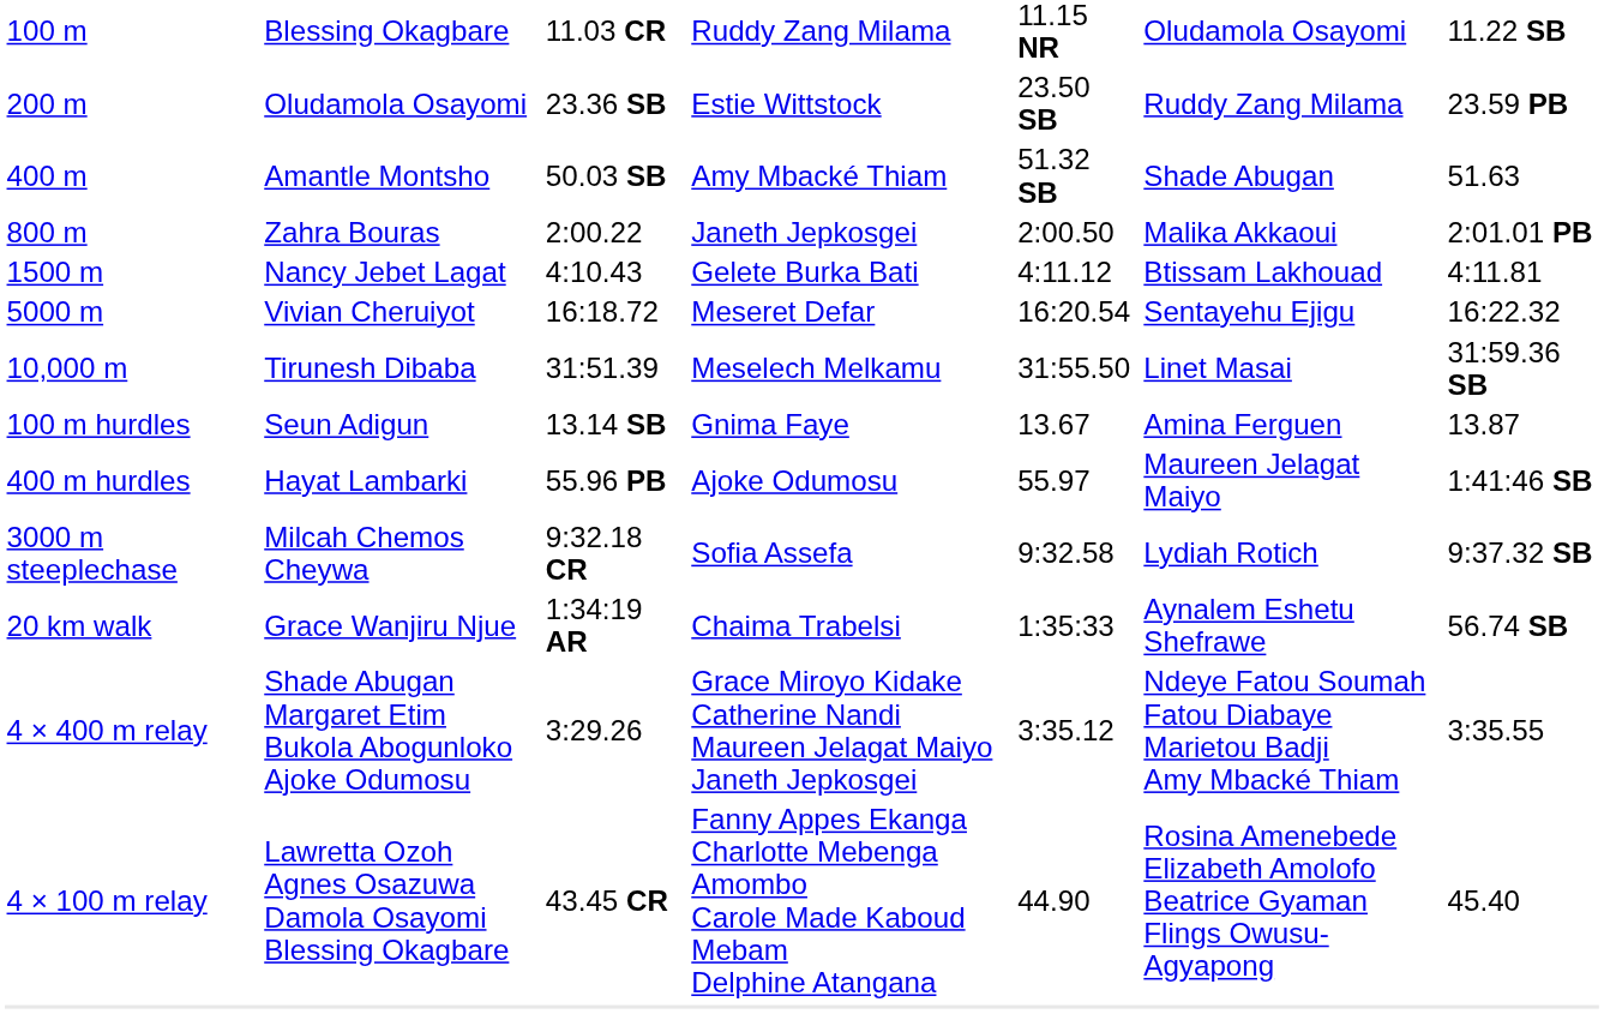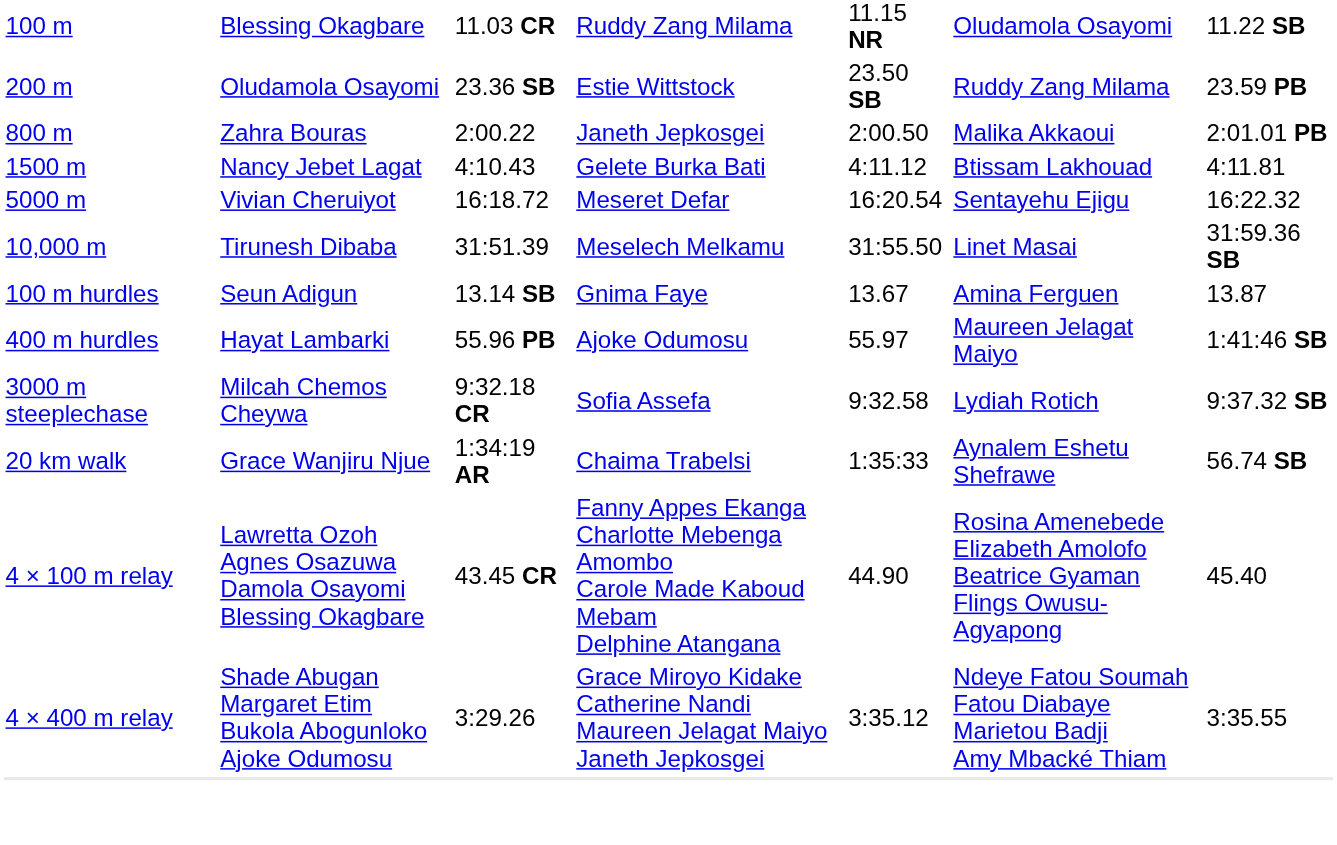 <table>
 <tr>
 <td><a href='#'>100 m</a><br></td>
 <td><a href='#'>Blessing Okagbare</a> <br> </td>
 <td>11.03 <strong>CR</strong></td>
 <td><a href='#'>Ruddy Zang Milama</a> <br> </td>
 <td>11.15 <strong>NR</strong></td>
 <td><a href='#'>Oludamola Osayomi</a> <br> </td>
 <td>11.22 <strong>SB</strong></td>
 </tr>
 <tr>
 <td><a href='#'>200 m</a><br></td>
 <td><a href='#'>Oludamola Osayomi</a> <br> </td>
 <td>23.36 <strong>SB</strong></td>
 <td><a href='#'>Estie Wittstock</a> <br> </td>
 <td>23.50 <strong>SB</strong></td>
 <td><a href='#'>Ruddy Zang Milama</a> <br> </td>
 <td>23.59 <strong>PB</strong></td>
-</tr>
-<tr>
-<td><a href='#'>400 m</a><br></td>
-<td><a href='#'>Amantle Montsho</a> <br> </td>
-<td>50.03 <strong>SB</strong></td>
-<td><a href='#'>Amy Mbacké Thiam</a> <br> </td>
-<td>51.32 <strong>SB</strong></td>
-<td><a href='#'>Shade Abugan</a> <br> </td>
-<td>51.63</td>
 </tr>
 <tr>
 <td><a href='#'>800 m</a><br></td>
 <td><a href='#'>Zahra Bouras</a> <br> </td>
 <td>2:00.22</td>
 <td><a href='#'>Janeth Jepkosgei</a> <br> </td>
 <td>2:00.50</td>
 <td><a href='#'>Malika Akkaoui</a> <br> </td>
 <td>2:01.01 <strong>PB</strong></td>
 </tr>
 <tr>
 <td><a href='#'>1500 m</a><br></td>
 <td><a href='#'>Nancy Jebet Lagat</a> <br> </td>
 <td>4:10.43</td>
 <td><a href='#'>Gelete Burka Bati</a> <br> </td>
 <td>4:11.12</td>
 <td><a href='#'>Btissam Lakhouad</a> <br> </td>
 <td>4:11.81</td>
 </tr>
 <tr>
 <td><a href='#'>5000 m</a><br></td>
 <td><a href='#'>Vivian Cheruiyot</a> <br> </td>
 <td>16:18.72</td>
 <td><a href='#'>Meseret Defar</a> <br> </td>
 <td>16:20.54</td>
 <td><a href='#'>Sentayehu Ejigu</a> <br> </td>
 <td>16:22.32</td>
 </tr>
 <tr>
 <td><a href='#'>10,000 m</a><br></td>
 <td><a href='#'>Tirunesh Dibaba</a> <br> </td>
 <td>31:51.39</td>
 <td><a href='#'>Meselech Melkamu</a> <br> </td>
 <td>31:55.50</td>
 <td><a href='#'>Linet Masai</a> <br> </td>
 <td>31:59.36 <strong>SB</strong></td>
 </tr>
 <tr>
 <td><a href='#'>100 m hurdles</a><br></td>
 <td><a href='#'>Seun Adigun</a> <br> </td>
 <td>13.14 <strong>SB</strong></td>
 <td><a href='#'>Gnima Faye</a> <br> </td>
 <td>13.67</td>
 <td><a href='#'>Amina Ferguen</a> <br> </td>
 <td>13.87</td>
 </tr>
 <tr>
 <td><a href='#'>400 m hurdles</a><br></td>
 <td><a href='#'>Hayat Lambarki</a> <br> </td>
 <td>55.96 <strong>PB</strong></td>
 <td><a href='#'>Ajoke Odumosu</a> <br> </td>
 <td>55.97</td>
 <td><a href='#'>Maureen Jelagat Maiyo</a> <br> </td>
 <td>1:41:46 <strong>SB</strong></td>
 </tr>
 <tr>
 <td><a href='#'>3000 m steeplechase</a><br></td>
 <td><a href='#'>Milcah Chemos Cheywa</a> <br> </td>
 <td>9:32.18 <strong>CR</strong></td>
 <td><a href='#'>Sofia Assefa</a> <br> </td>
 <td>9:32.58</td>
 <td><a href='#'>Lydiah Rotich</a> <br> </td>
 <td>9:37.32 <strong>SB</strong></td>
 </tr>
 <tr>
 <td><a href='#'>20 km walk</a><br></td>
 <td><a href='#'>Grace Wanjiru Njue</a> <br> </td>
 <td>1:34:19 <strong>AR</strong></td>
 <td><a href='#'>Chaima Trabelsi</a> <br> </td>
 <td>1:35:33</td>
 <td><a href='#'>Aynalem Eshetu Shefrawe</a> <br> </td>
 <td>56.74 <strong>SB</strong></td>
 </tr>
 <tr>
+<td><a href='#'>4 × 100 m relay</a><br></td>
+<td><a href='#'>Lawretta Ozoh</a><br><a href='#'>Agnes Osazuwa</a><br><a href='#'>Damola Osayomi</a><br><a href='#'>Blessing Okagbare</a><br></td>
+<td>43.45 <strong>CR</strong></td>
+<td><a href='#'>Fanny Appes Ekanga</a><br><a href='#'>Charlotte Mebenga Amombo</a><br><a href='#'>Carole Made Kaboud Mebam</a><br><a href='#'>Delphine Atangana</a><br></td>
+<td>44.90</td>
+<td><a href='#'>Rosina Amenebede</a><br><a href='#'>Elizabeth Amolofo</a><br><a href='#'>Beatrice Gyaman</a><br><a href='#'>Flings Owusu-Agyapong</a><br></td>
+<td>45.40</td>
+</tr>
+<tr>
 <td><a href='#'>4 × 400 m relay</a><br></td>
 <td><a href='#'>Shade Abugan</a><br><a href='#'>Margaret Etim</a><br><a href='#'>Bukola Abogunloko</a><br><a href='#'>Ajoke Odumosu</a><br></td>
 <td>3:29.26</td>
 <td><a href='#'>Grace Miroyo Kidake</a><br><a href='#'>Catherine Nandi</a><br><a href='#'>Maureen Jelagat Maiyo</a><br><a href='#'>Janeth Jepkosgei</a><br></td>
 <td>3:35.12</td>
 <td><a href='#'>Ndeye Fatou Soumah</a><br><a href='#'>Fatou Diabaye</a><br><a href='#'>Marietou Badji</a><br><a href='#'>Amy Mbacké Thiam</a><br></td>
 <td>3:35.55</td>
 </tr>
-<tr>
-<td><a href='#'>4 × 100 m relay</a><br></td>
-<td><a href='#'>Lawretta Ozoh</a><br><a href='#'>Agnes Osazuwa</a><br><a href='#'>Damola Osayomi</a><br><a href='#'>Blessing Okagbare</a><br></td>
-<td>43.45 <strong>CR</strong></td>
-<td><a href='#'>Fanny Appes Ekanga</a><br><a href='#'>Charlotte Mebenga Amombo</a><br><a href='#'>Carole Made Kaboud Mebam</a><br><a href='#'>Delphine Atangana</a><br></td>
-<td>44.90</td>
-<td><a href='#'>Rosina Amenebede</a><br><a href='#'>Elizabeth Amolofo</a><br><a href='#'>Beatrice Gyaman</a><br><a href='#'>Flings Owusu-Agyapong</a><br></td>
-<td>45.40</td>
-</tr>
 <tr bgcolor= e8e8e8>
 <td colspan=7></td>
 </tr>
 </table>
